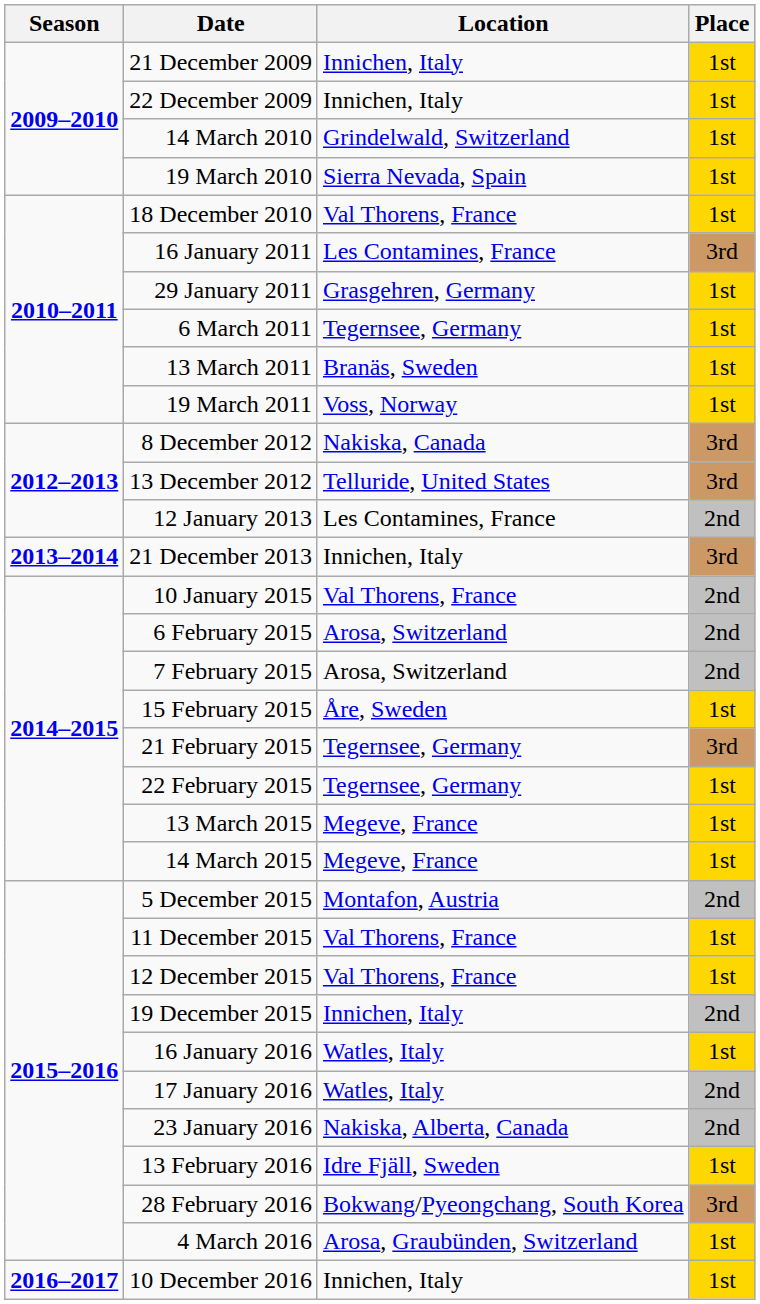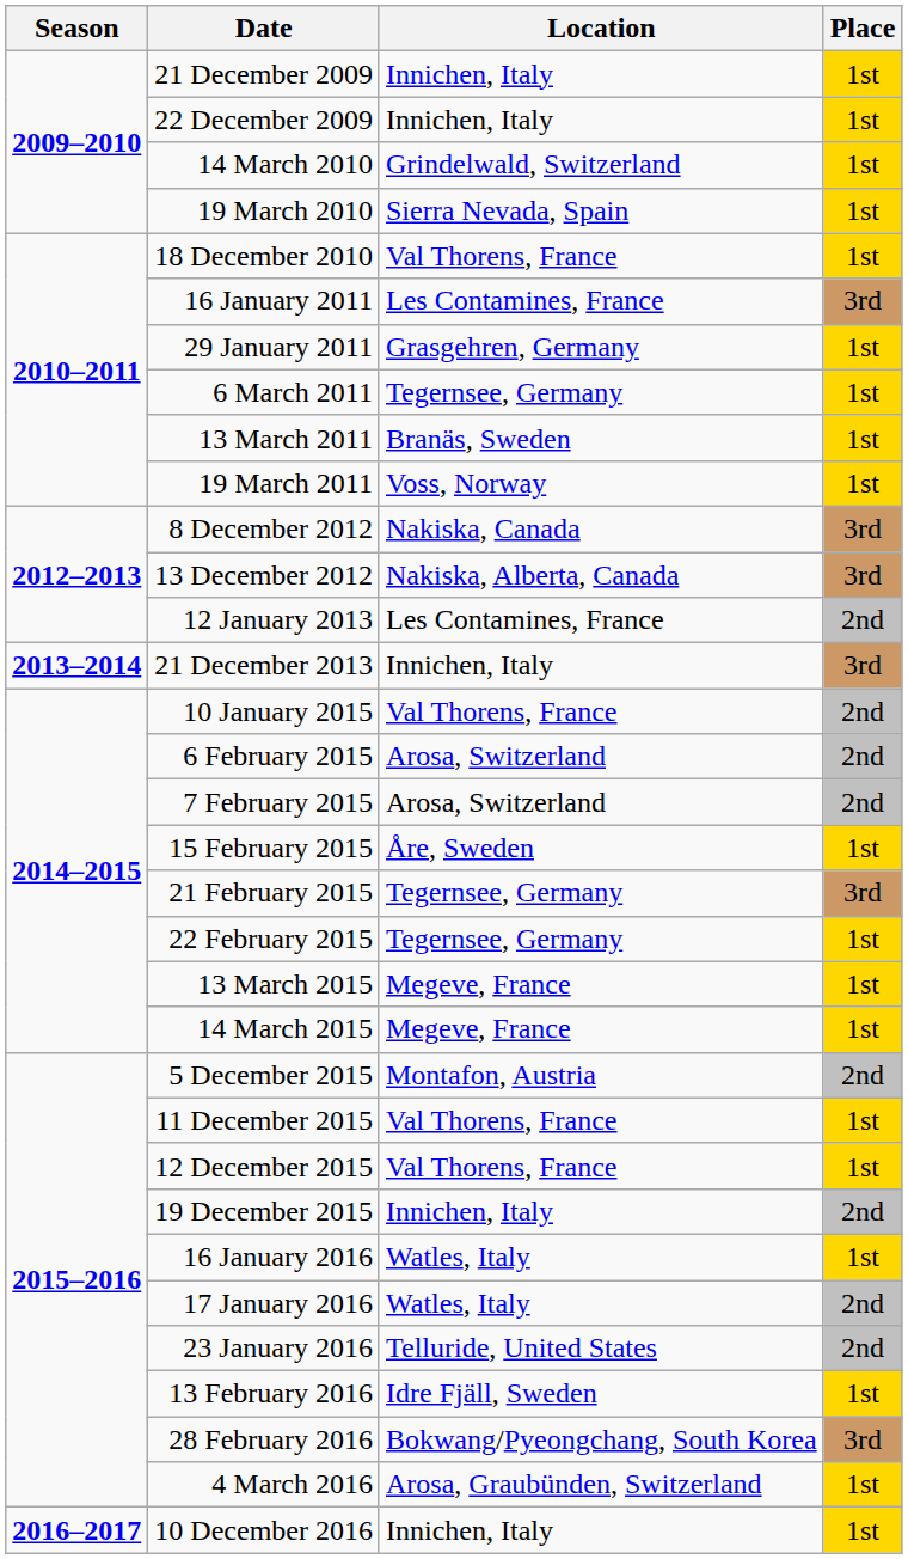 <table class="wikitable">
 <tr>
 <th>Season</th>
 <th>Date</th>
 <th>Location</th>
 <th>Place</th>
 </tr>
 <tr>
 <td rowspan=4 align=center><strong><a href='#'>2009–2010</a></strong></td>
 <td align=right>21 December 2009</td>
 <td> <a href='#'>Innichen</a>, <a href='#'>Italy</a></td>
 <td align=center bgcolor=gold>1st</td>
 </tr>
 <tr>
 <td align=right>22 December 2009</td>
 <td> Innichen, Italy</td>
 <td align=center bgcolor=gold>1st</td>
 </tr>
 <tr>
 <td align=right>14 March 2010</td>
 <td> <a href='#'>Grindelwald</a>, <a href='#'>Switzerland</a></td>
 <td align=center bgcolor=gold>1st</td>
 </tr>
 <tr>
 <td align=right>19 March 2010</td>
 <td> <a href='#'>Sierra Nevada</a>, <a href='#'>Spain</a></td>
 <td align=center bgcolor=gold>1st</td>
 </tr>
 <tr>
 <td rowspan=6 align=center><strong><a href='#'>2010–2011</a></strong></td>
 <td align=right>18 December 2010</td>
 <td> <a href='#'>Val Thorens</a>, <a href='#'>France</a></td>
 <td align=center bgcolor=gold>1st</td>
 </tr>
 <tr>
 <td align=right>16 January 2011</td>
 <td> <a href='#'>Les Contamines</a>, <a href='#'>France</a></td>
 <td align=center bgcolor=cc9966>3rd</td>
 </tr>
 <tr>
 <td align=right>29 January 2011</td>
 <td> <a href='#'>Grasgehren</a>, <a href='#'>Germany</a></td>
 <td align=center bgcolor=gold>1st</td>
 </tr>
 <tr>
 <td align=right>6 March 2011</td>
 <td> <a href='#'>Tegernsee</a>, <a href='#'>Germany</a></td>
 <td align=center bgcolor=gold>1st</td>
 </tr>
 <tr>
 <td align=right>13 March 2011</td>
 <td> <a href='#'>Branäs</a>, <a href='#'>Sweden</a></td>
 <td align=center bgcolor=gold>1st</td>
 </tr>
 <tr>
 <td align=right>19 March 2011</td>
 <td> <a href='#'>Voss</a>, <a href='#'>Norway</a></td>
 <td align=center bgcolor=gold>1st</td>
 </tr>
 <tr>
 <td rowspan=3 align=center><strong><a href='#'>2012–2013</a></strong></td>
 <td align=right>8 December 2012</td>
 <td> <a href='#'>Nakiska</a>, <a href='#'>Canada</a></td>
 <td align=center bgcolor=cc9966>3rd</td>
 </tr>
 <tr>
 <td align=right>13 December 2012</td>
-<td> <a href='#'>Telluride</a>, <a href='#'>United States</a></td>
+<td> <a href='#'>Nakiska</a>, <a href='#'>Alberta</a>, <a href='#'>Canada</a></td>
 <td align=center bgcolor=cc9966>3rd</td>
 </tr>
 <tr>
 <td align=right>12 January 2013</td>
 <td> Les Contamines, France</td>
 <td align=center bgcolor=silver>2nd</td>
 </tr>
 <tr>
 <td rowspan=1 align=center><strong><a href='#'>2013–2014</a></strong></td>
 <td align=right>21 December 2013</td>
 <td> Innichen, Italy</td>
 <td align=center bgcolor=cc9966>3rd</td>
 </tr>
 <tr>
 <td rowspan=8 align=center><strong><a href='#'>2014–2015</a></strong></td>
 <td align=right>10 January 2015</td>
 <td> <a href='#'>Val Thorens</a>, <a href='#'>France</a></td>
 <td align=center bgcolor=silver>2nd</td>
 </tr>
 <tr>
 <td align=right>6 February 2015</td>
 <td> <a href='#'>Arosa</a>, <a href='#'>Switzerland</a></td>
 <td align=center bgcolor=silver>2nd</td>
 </tr>
 <tr>
 <td align=right>7 February 2015</td>
 <td> Arosa, Switzerland</td>
 <td align=center bgcolor=silver>2nd</td>
 </tr>
 <tr>
 <td align=right>15 February 2015</td>
 <td> <a href='#'>Åre</a>, <a href='#'>Sweden</a></td>
 <td align=center bgcolor=gold>1st</td>
 </tr>
 <tr>
 <td align=right>21 February 2015</td>
 <td> <a href='#'>Tegernsee</a>, <a href='#'>Germany</a></td>
 <td align=center bgcolor=cc9966>3rd</td>
 </tr>
 <tr>
 <td align=right>22 February 2015</td>
 <td> <a href='#'>Tegernsee</a>, <a href='#'>Germany</a></td>
 <td align=center bgcolor=gold>1st</td>
 </tr>
 <tr>
 <td align=right>13 March 2015</td>
 <td> <a href='#'>Megeve</a>, <a href='#'>France</a></td>
 <td align=center bgcolor=gold>1st</td>
 </tr>
 <tr>
 <td align=right>14 March 2015</td>
 <td> <a href='#'>Megeve</a>, <a href='#'>France</a></td>
 <td align=center bgcolor=gold>1st</td>
 </tr>
 <tr>
 <td rowspan=10 align=center><strong><a href='#'>2015–2016</a></strong></td>
 <td align=right>5 December 2015</td>
 <td> <a href='#'>Montafon</a>, <a href='#'>Austria</a></td>
 <td align=center bgcolor=silver>2nd</td>
 </tr>
 <tr>
 <td align=right>11 December 2015</td>
 <td> <a href='#'>Val Thorens</a>, <a href='#'>France</a></td>
 <td align=center bgcolor=gold>1st</td>
 </tr>
 <tr>
 <td align=right>12 December 2015</td>
 <td> <a href='#'>Val Thorens</a>, <a href='#'>France</a></td>
 <td align=center bgcolor=gold>1st</td>
 </tr>
 <tr>
 <td align=right>19 December 2015</td>
 <td> <a href='#'>Innichen</a>, <a href='#'>Italy</a></td>
 <td align=center bgcolor=silver>2nd</td>
 </tr>
 <tr>
 <td align=right>16 January 2016</td>
 <td> <a href='#'>Watles</a>, <a href='#'>Italy</a></td>
 <td align=center bgcolor=gold>1st</td>
 </tr>
 <tr>
 <td align=right>17 January 2016</td>
 <td> <a href='#'>Watles</a>, <a href='#'>Italy</a></td>
 <td align=center bgcolor=silver>2nd</td>
 </tr>
 <tr>
 <td align=right>23 January 2016</td>
-<td> <a href='#'>Nakiska</a>, <a href='#'>Alberta</a>, <a href='#'>Canada</a></td>
+<td> <a href='#'>Telluride</a>, <a href='#'>United States</a></td>
 <td align=center bgcolor=silver>2nd</td>
 </tr>
 <tr>
 <td align=right>13 February 2016</td>
 <td> <a href='#'>Idre Fjäll</a>, <a href='#'>Sweden</a></td>
 <td align=center bgcolor=gold>1st</td>
 </tr>
 <tr>
 <td align=right>28 February 2016</td>
 <td> <a href='#'>Bokwang</a>/<a href='#'>Pyeongchang</a>, <a href='#'>South Korea</a></td>
 <td align=center bgcolor=cc9966>3rd</td>
 </tr>
 <tr>
 <td align=right>4 March 2016</td>
 <td> <a href='#'>Arosa</a>, <a href='#'>Graubünden</a>, <a href='#'>Switzerland</a></td>
 <td align=center bgcolor=gold>1st</td>
 </tr>
 <tr>
 <td rowspan=1 align=center><strong><a href='#'>2016–2017</a></strong></td>
 <td align=right>10 December 2016</td>
 <td> Innichen, Italy</td>
 <td align=center bgcolor=gold>1st</td>
 </tr>
 </table>
